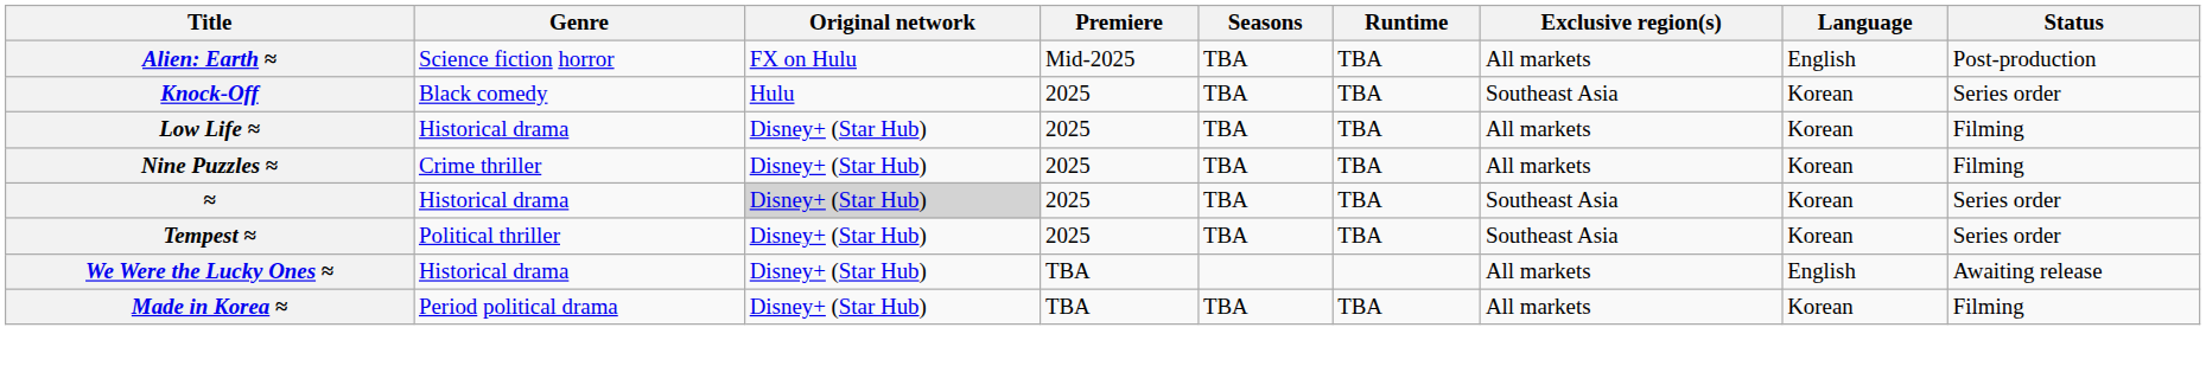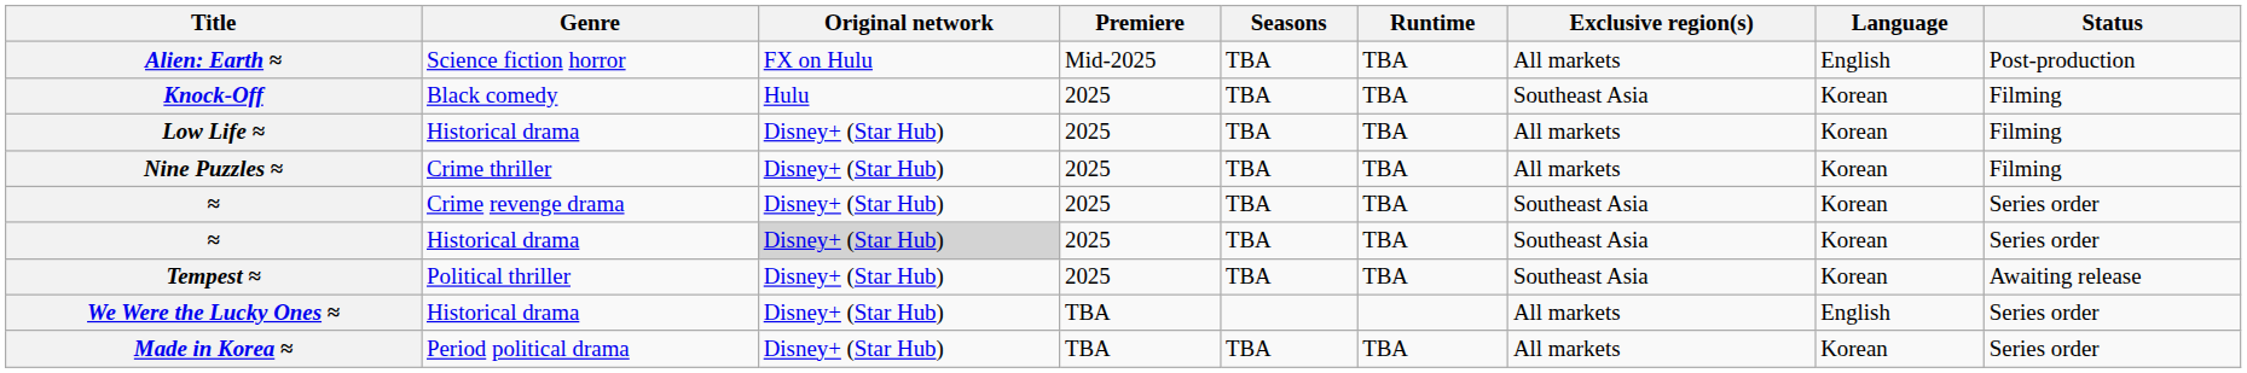 <table class="wikitable plainrowheaders sortable" style="width:99%;">
 <tr>
 <th>Title</th>
 <th>Genre</th>
 <th>Original network</th>
 <th>Premiere</th>
 <th>Seasons</th>
 <th>Runtime</th>
 <th>Exclusive region(s)</th>
 <th>Language</th>
 <th>Status</th>
 </tr>
 <tr>
 <th scope="row"><em><a href='#'>Alien: Earth</a></em> <strong>≈</strong></th>
 <td><a href='#'>Science fiction</a> <a href='#'>horror</a></td>
 <td><a href='#'>FX on Hulu</a></td>
 <td>Mid-2025</td>
 <td>TBA</td>
 <td>TBA</td>
 <td>All markets</td>
 <td>English</td>
 <td>Post-production</td>
 </tr>
 <tr>
 <th scope="row"><em><a href='#'>Knock-Off</a></em></th>
 <td><a href='#'>Black comedy</a></td>
 <td><a href='#'>Hulu</a></td>
 <td>2025</td>
 <td>TBA</td>
 <td>TBA</td>
 <td>Southeast Asia</td>
 <td>Korean</td>
-<td>Series order</td>
+<td>Filming</td>
 </tr>
 <tr>
 <th scope="row"><em>Low Life</em> <strong>≈</strong></th>
 <td><a href='#'>Historical drama</a></td>
 <td><a href='#'>Disney+</a> (<a href='#'>Star Hub</a>)</td>
 <td>2025</td>
 <td>TBA</td>
 <td>TBA</td>
 <td>All markets</td>
 <td>Korean</td>
 <td>Filming</td>
 </tr>
 <tr>
 <th scope="row"><em>Nine Puzzles</em> <strong>≈</strong></th>
 <td><a href='#'>Crime thriller</a></td>
 <td><a href='#'>Disney+</a> (<a href='#'>Star Hub</a>)</td>
 <td>2025</td>
 <td>TBA</td>
 <td>TBA</td>
 <td>All markets</td>
 <td>Korean</td>
 <td>Filming</td>
 </tr>
 <tr>
 <th scope="row"><em></em> <strong>≈</strong></th>
+<td><a href='#'>Crime</a> <a href='#'>revenge drama</a></td>
+<td><a href='#'>Disney+</a> (<a href='#'>Star Hub</a>)</td>
+<td>2025</td>
+<td>TBA</td>
+<td>TBA</td>
+<td>Southeast Asia</td>
+<td>Korean</td>
+<td>Series order</td>
+</tr>
+<tr>
+<th scope="row"><em></em> <strong>≈</strong></th>
 <td><a href='#'>Historical drama</a></td>
 <td style="background: lightgrey;"><a href='#'>Disney+</a> (<a href='#'>Star Hub</a>)</td>
 <td>2025</td>
 <td>TBA</td>
 <td>TBA</td>
 <td>Southeast Asia</td>
 <td>Korean</td>
 <td>Series order</td>
 </tr>
 <tr>
 <th scope="row"><em>Tempest</em> <strong>≈</strong></th>
 <td><a href='#'>Political thriller</a></td>
 <td><a href='#'>Disney+</a> (<a href='#'>Star Hub</a>)</td>
 <td>2025</td>
 <td>TBA</td>
 <td>TBA</td>
 <td>Southeast Asia</td>
 <td>Korean</td>
-<td>Series order</td>
+<td>Awaiting release</td>
 </tr>
 <tr>
 <th scope="row"><em><a href='#'>We Were the Lucky Ones</a></em> <strong>≈</strong></th>
 <td><a href='#'>Historical drama</a></td>
 <td><a href='#'>Disney+</a> (<a href='#'>Star Hub</a>)</td>
 <td>TBA</td>
 <td></td>
 <td></td>
 <td>All markets</td>
 <td>English</td>
-<td>Awaiting release</td>
+<td>Series order</td>
 </tr>
 <tr>
 <th scope="row"><em><a href='#'>Made in Korea</a></em> <strong>≈</strong></th>
 <td><a href='#'>Period</a> <a href='#'>political drama</a></td>
 <td><a href='#'>Disney+</a> (<a href='#'>Star Hub</a>)</td>
 <td>TBA</td>
 <td>TBA</td>
 <td>TBA</td>
 <td>All markets</td>
 <td>Korean</td>
-<td>Filming</td>
+<td>Series order</td>
 </tr>
 </table>
